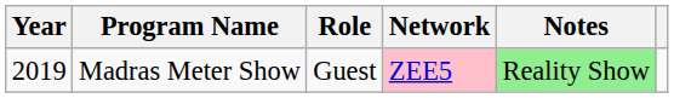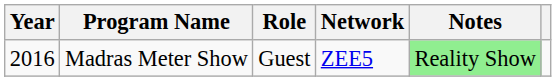 <table class="wikitable sortable">
 <tr>
 <th scope="col">Year</th>
 <th scope="col">Program Name</th>
 <th scope="col">Role</th>
 <th scope="col">Network</th>
 <th scope="col" class="unsortable">Notes</th>
 <th scope="col" class="unsortable"></th>
 </tr>
 <tr>
-<td>2019</td>
+<td>2016</td>
 <td>Madras Meter Show</td>
 <td>Guest</td>
-<td style="background: pink;"><a href='#'>ZEE5</a></td>
+<td><a href='#'>ZEE5</a></td>
 <td style="background: lightgreen;">Reality Show</td>
 <td></td>
 </tr>
 </table>
